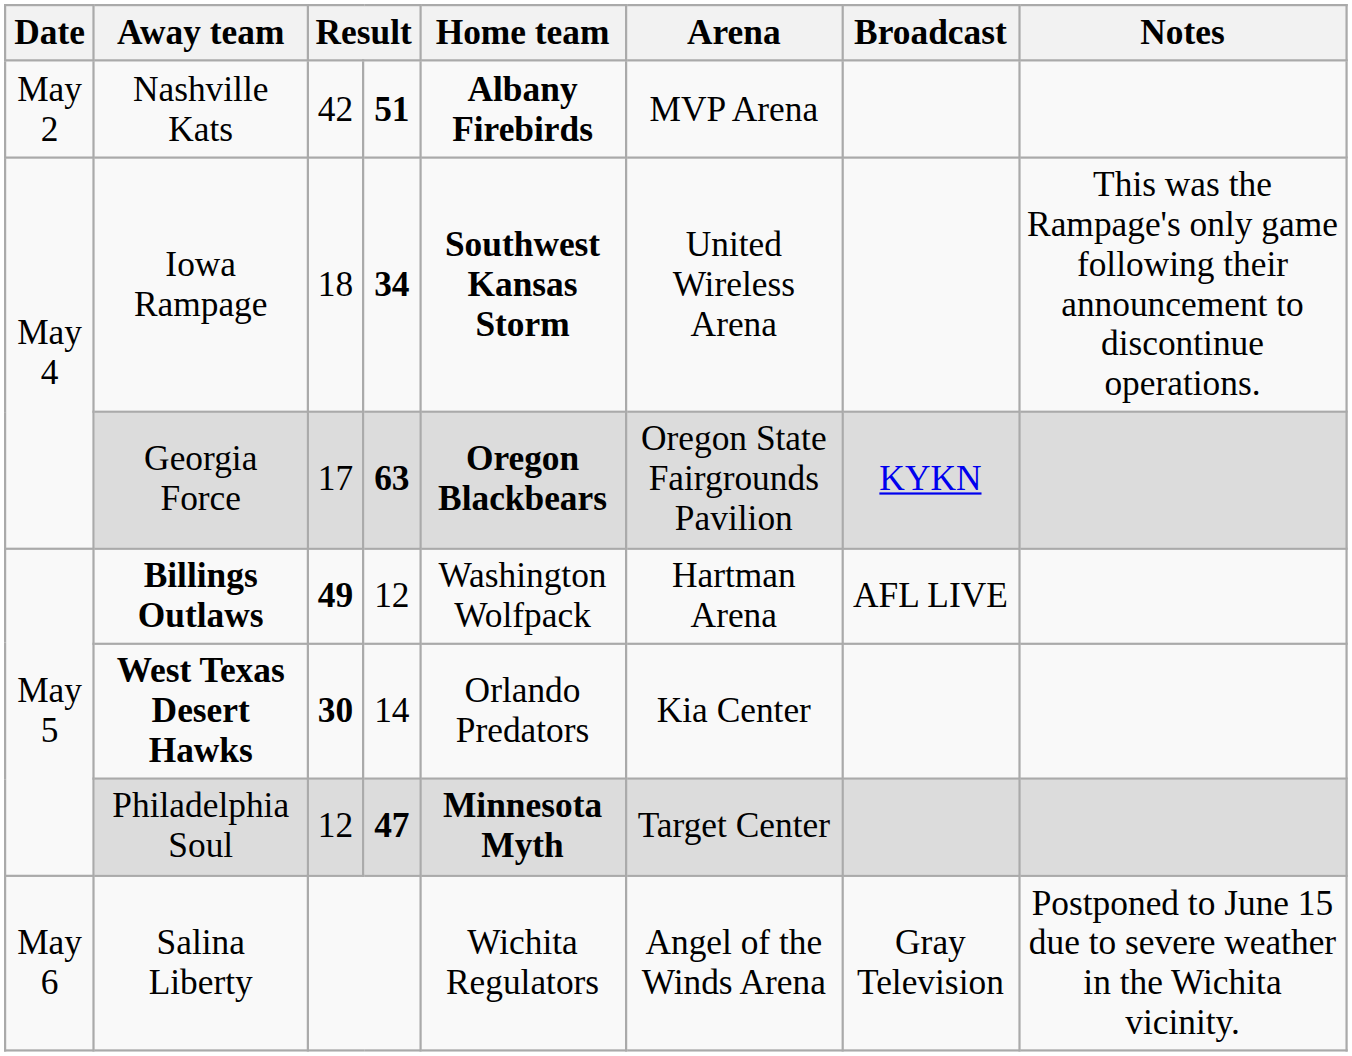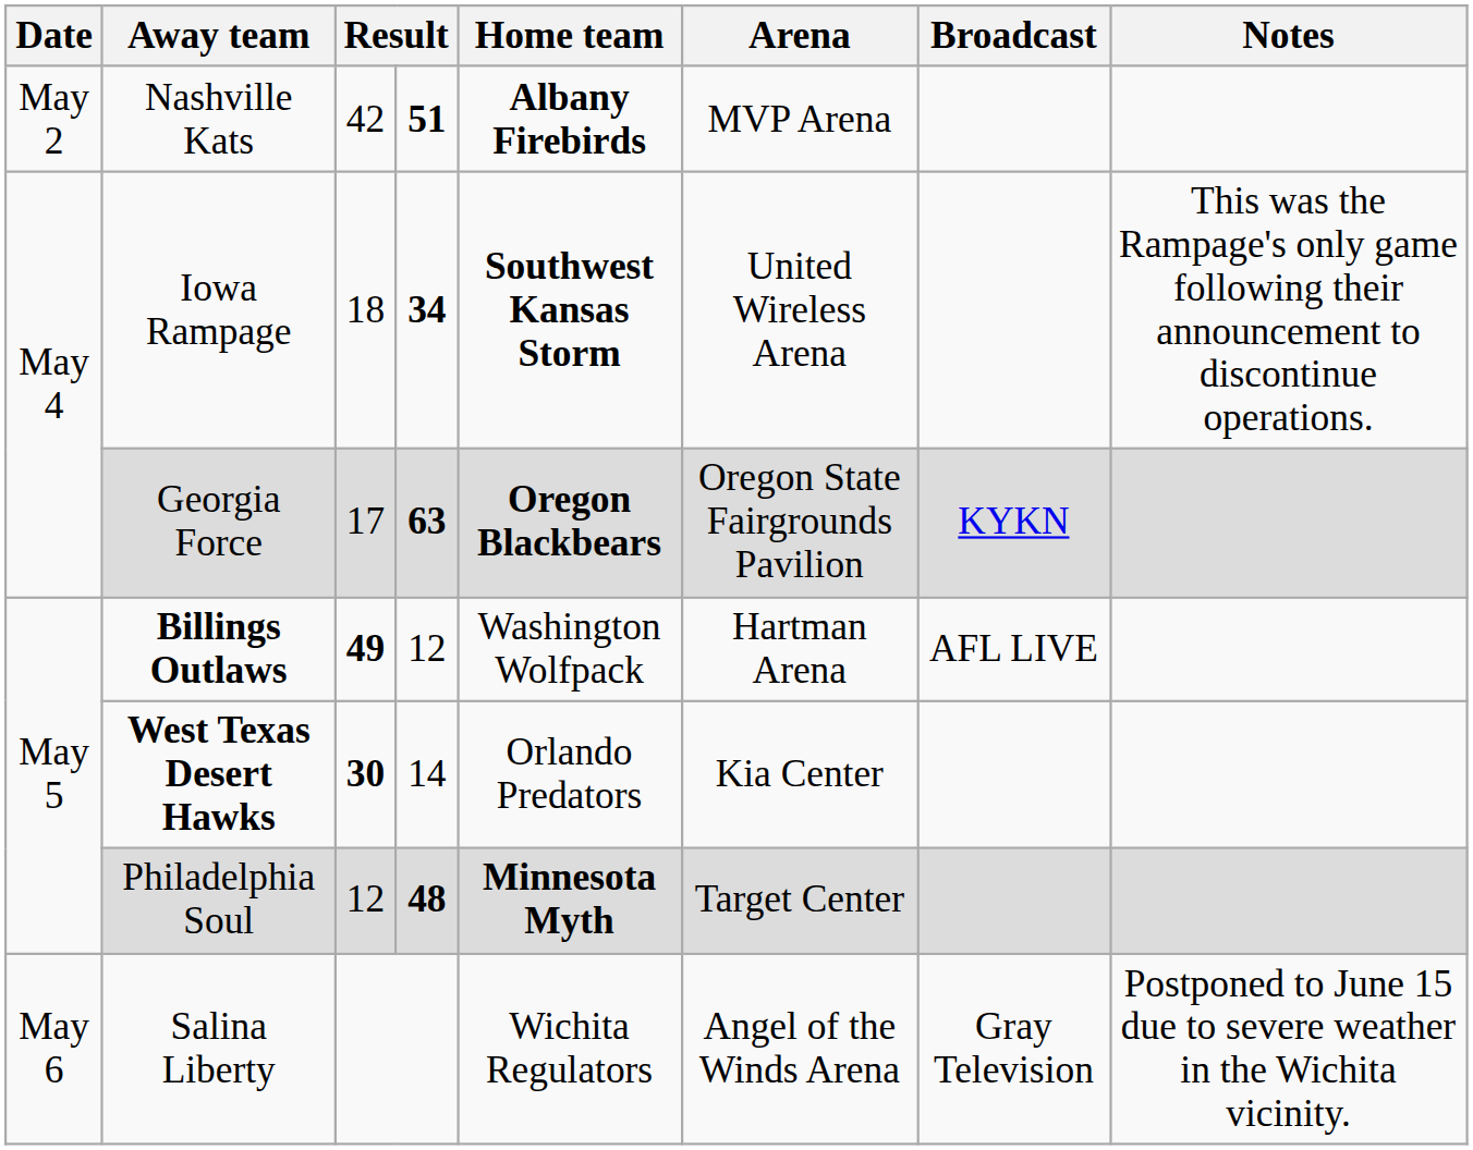 <table class="wikitable" style="text-align:center;">
 <tr>
 <th>Date</th>
 <th>Away team</th>
 <th colspan="2">Result</th>
 <th>Home team</th>
 <th>Arena</th>
 <th>Broadcast</th>
 <th>Notes</th>
 </tr>
 <tr>
 <td rowspan=1>May 2</td>
 <td>Nashville Kats</td>
 <td>42</td>
 <td><strong>51</strong></td>
 <td><strong>Albany Firebirds</strong></td>
 <td>MVP Arena</td>
 <td></td>
 <td></td>
 </tr>
 <tr>
 <td rowspan="2">May 4</td>
 <td>Iowa Rampage</td>
 <td>18</td>
 <td><strong>34</strong></td>
 <td><strong>Southwest Kansas Storm</strong></td>
 <td>United Wireless Arena</td>
 <td></td>
 <td>This was the Rampage's only game following their announcement to discontinue operations.</td>
 </tr>
 <tr style="background:gainsboro">
 <td>Georgia Force</td>
 <td>17</td>
 <td><strong>63</strong></td>
 <td><strong>Oregon Blackbears</strong></td>
 <td>Oregon State Fairgrounds Pavilion</td>
 <td><a href='#'>KYKN</a></td>
 <td></td>
 </tr>
 <tr>
 <td rowspan="3">May 5</td>
 <td><strong>Billings Outlaws</strong></td>
 <td><strong>49</strong></td>
 <td>12</td>
 <td>Washington Wolfpack</td>
 <td>Hartman Arena</td>
 <td>AFL LIVE</td>
 <td></td>
 </tr>
 <tr>
 <td><strong>West Texas Desert Hawks</strong></td>
 <td><strong>30</strong></td>
 <td>14</td>
 <td>Orlando Predators</td>
 <td>Kia Center</td>
 <td></td>
 <td></td>
 </tr>
 <tr style="background:gainsboro">
 <td>Philadelphia Soul</td>
 <td>12</td>
-<td><strong>47</strong></td>
+<td><strong>48</strong></td>
 <td><strong>Minnesota Myth</strong></td>
 <td>Target Center</td>
 <td></td>
 <td></td>
 </tr>
 <tr>
 <td>May 6</td>
 <td>Salina Liberty</td>
 <td colspan=2 align=center></td>
 <td>Wichita Regulators</td>
 <td>Angel of the Winds Arena</td>
 <td>Gray Television </td>
 <td>Postponed to June 15 due to severe weather in the Wichita vicinity.</td>
 </tr>
 </table>
